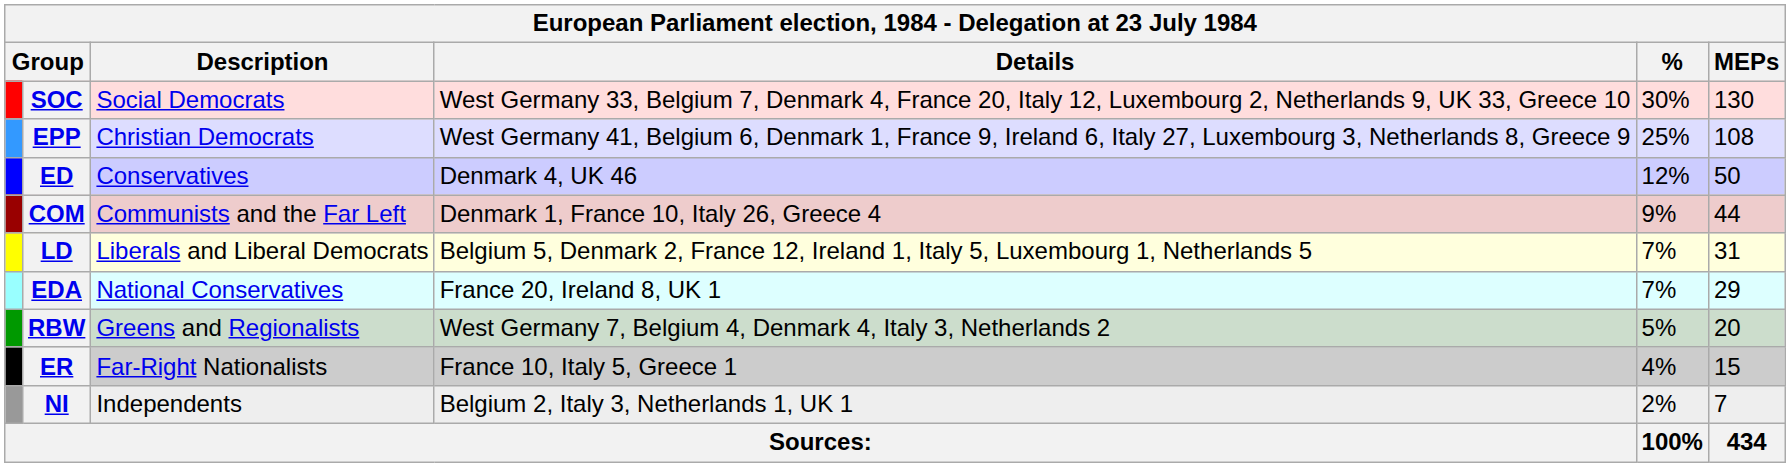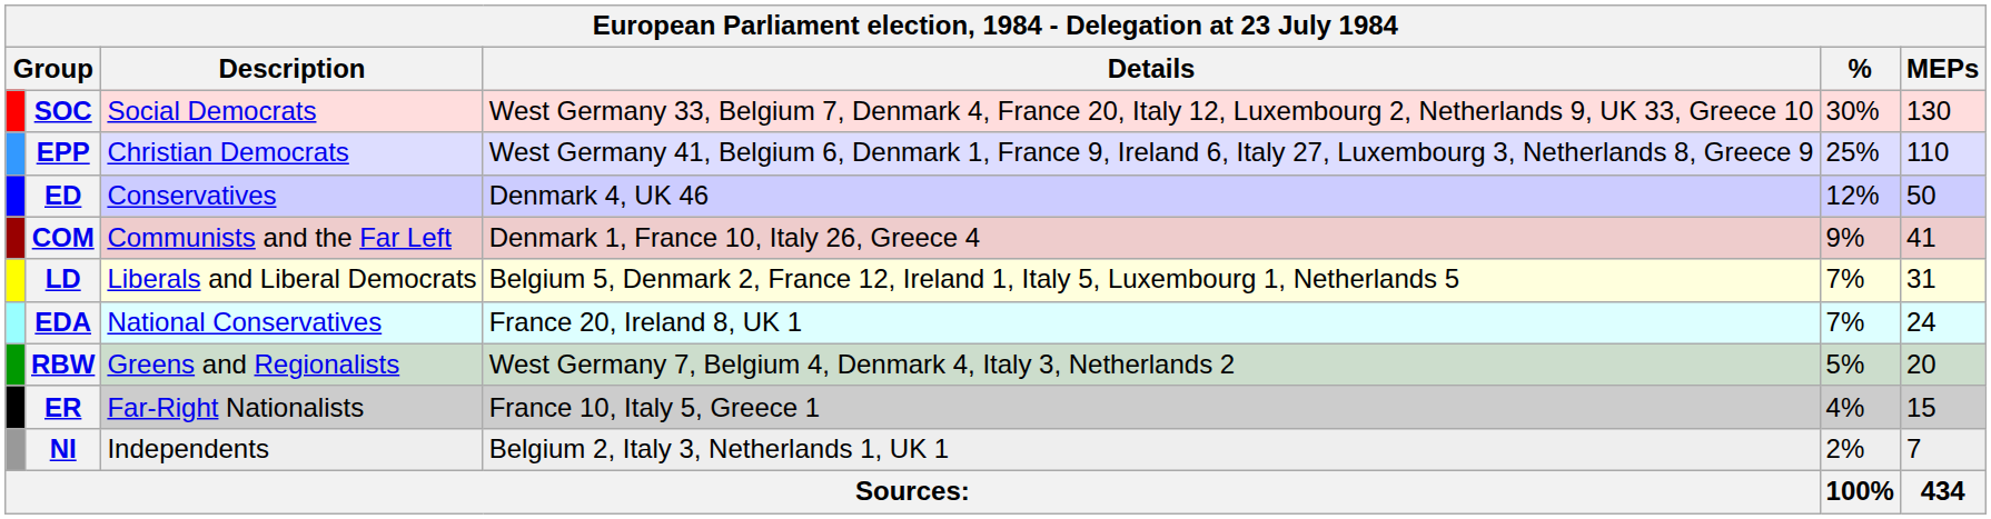 <table class="wikitable">
 <tr>
 <th colspan="6">European Parliament election, 1984 - Delegation at 23 July 1984</th>
 </tr>
 <tr>
 <th colspan="2">Group</th>
 <th>Description</th>
 <th>Details</th>
 <th>%</th>
 <th>MEPs</th>
 </tr>
 <tr BGCOLOR="#FFDDDD">
 <th style="background-color:#FF0000; width: 3px;"> </th>
 <th><a href='#'>SOC</a></th>
 <td><a href='#'>Social Democrats</a></td>
 <td>West Germany 33, Belgium 7, Denmark 4, France 20, Italy 12, Luxembourg 2, Netherlands 9, UK 33, Greece 10</td>
 <td>30%</td>
 <td>130</td>
 </tr>
 <tr BGCOLOR="#DDDDFF">
 <th style="background-color:#3399FF; width: 3px;"> </th>
 <th><a href='#'>EPP</a></th>
 <td><a href='#'>Christian Democrats</a></td>
 <td>West Germany 41, Belgium 6, Denmark 1, France 9, Ireland 6, Italy 27, Luxembourg 3, Netherlands 8, Greece 9</td>
 <td>25%</td>
-<td>108</td>
+<td>110</td>
 </tr>
 <tr BGCOLOR="#CCCCFF">
 <th style="background-color:#0000FF; width: 3px;"> </th>
 <th><a href='#'>ED</a></th>
 <td><a href='#'>Conservatives</a></td>
 <td>Denmark 4, UK 46</td>
 <td>12%</td>
 <td>50</td>
 </tr>
 <tr BGCOLOR="#EECCCC">
 <th style="background-color:#990000; width: 3px;"> </th>
 <th><a href='#'>COM</a></th>
 <td><a href='#'>Communists</a> and the <a href='#'>Far Left</a></td>
 <td>Denmark 1, France 10, Italy 26, Greece 4</td>
 <td>9%</td>
-<td>44</td>
+<td>41</td>
 </tr>
 <tr BGCOLOR="#FFFFDD">
 <th style="background-color:#FFFF00; width: 3px;"> </th>
 <th><a href='#'>LD</a></th>
 <td><a href='#'>Liberals</a> and Liberal Democrats</td>
 <td>Belgium 5, Denmark 2, France 12, Ireland 1, Italy 5, Luxembourg 1, Netherlands 5</td>
 <td>7%</td>
 <td>31</td>
 </tr>
 <tr BGCOLOR="#DDFFFF">
 <th style="background-color:#99FFFF; width: 3px;"> </th>
 <th><a href='#'>EDA</a></th>
 <td><a href='#'>National Conservatives</a></td>
 <td>France 20, Ireland 8, UK 1</td>
 <td>7%</td>
-<td>29</td>
+<td>24</td>
 </tr>
 <tr BGCOLOR="#CCDDCC">
 <th style="background-color:#009900; width: 3px;"> </th>
 <th><a href='#'>RBW</a></th>
 <td><a href='#'>Greens</a> and <a href='#'>Regionalists</a></td>
 <td>West Germany 7, Belgium 4, Denmark 4, Italy 3, Netherlands 2</td>
 <td>5%</td>
 <td>20</td>
 </tr>
 <tr BGCOLOR="#CCCCCC">
 <th style="background-color:#000000; width: 3px;"> </th>
 <th><a href='#'>ER</a></th>
 <td><a href='#'>Far-Right</a> Nationalists</td>
 <td>France 10, Italy 5, Greece 1</td>
 <td>4%</td>
 <td>15</td>
 </tr>
 <tr BGCOLOR="#EEEEEE">
 <th style="background-color:#999999; width: 3px;"> </th>
 <th><a href='#'>NI</a></th>
 <td>Independents</td>
 <td>Belgium 2, Italy 3, Netherlands 1, UK 1</td>
 <td>2%</td>
 <td>7</td>
 </tr>
 <tr>
 <th colspan="4">Sources: <small>  </small></th>
 <th>100%</th>
 <th>434</th>
 </tr>
 </table>
